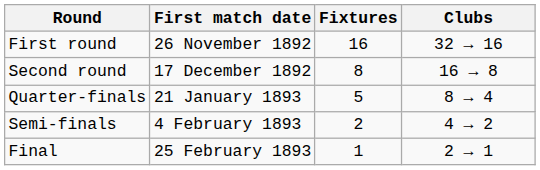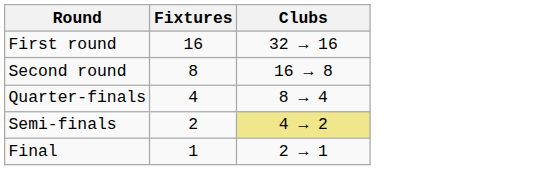 <table class="wikitable">
 <tr>
 <th>Round</th>
-<th>First match date</th>
 <th>Fixtures</th>
 <th width=100>Clubs</th>
 </tr>
 <tr align=center>
 <td align=left>First round</td>
-<td align=left>26 November 1892</td>
 <td>16</td>
 <td>32 → 16</td>
 </tr>
 <tr align=center>
 <td align=left>Second round</td>
-<td align=left>17 December 1892</td>
 <td>8</td>
 <td>16 → 8</td>
 </tr>
 <tr align=center>
 <td align=left>Quarter-finals</td>
-<td align=left>21 January 1893</td>
-<td>5</td>
+<td>4</td>
 <td>8 → 4</td>
 </tr>
 <tr align=center>
 <td align=left>Semi-finals</td>
-<td align=left>4 February 1893</td>
 <td>2</td>
-<td>4 → 2</td>
+<td style="background: khaki;">4 → 2</td>
 </tr>
 <tr align=center>
 <td align=left>Final</td>
-<td align=left>25 February 1893</td>
 <td>1</td>
 <td>2 → 1</td>
 </tr>
 </table>
